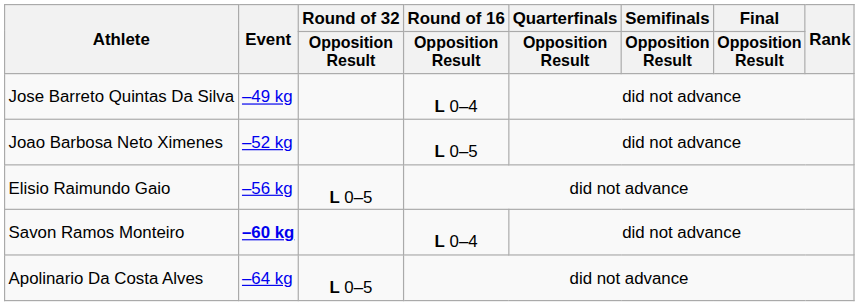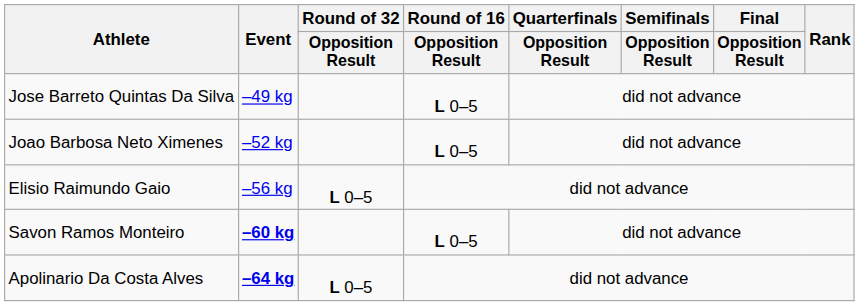 <table class=wikitable style=font-size:90%;text-align:center>
 <tr>
 <th rowspan="2">Athlete</th>
 <th rowspan="2">Event</th>
 <th>Round of 32</th>
 <th>Round of 16</th>
 <th>Quarterfinals</th>
 <th>Semifinals</th>
 <th>Final</th>
 <th rowspan=2>Rank</th>
 </tr>
 <tr style="font-size:95%">
 <th>Opposition<br>Result</th>
 <th>Opposition<br>Result</th>
 <th>Opposition<br>Result</th>
 <th>Opposition<br>Result</th>
 <th>Opposition<br>Result</th>
 </tr>
 <tr>
 <td align=left>Jose Barreto Quintas Da Silva</td>
 <td align=left><a href='#'>–49 kg</a></td>
 <td></td>
-<td><br><strong>L</strong> 0–4</td>
+<td><br><strong>L</strong> 0–5</td>
 <td colspan=4>did not advance</td>
 </tr>
 <tr>
 <td align=left>Joao Barbosa Neto Ximenes</td>
 <td align=left><a href='#'>–52 kg</a></td>
 <td></td>
 <td><br><strong>L</strong> 0–5</td>
 <td colspan=4>did not advance</td>
 </tr>
 <tr>
 <td align=left>Elisio Raimundo Gaio</td>
 <td align=left><a href='#'>–56 kg</a></td>
 <td><br><strong>L</strong> 0–5</td>
 <td colspan=5>did not advance</td>
 </tr>
 <tr>
 <td align=left>Savon Ramos Monteiro</td>
 <td align=left><strong><a href='#'>–60 kg</a></strong></td>
 <td></td>
-<td><br><strong>L</strong> 0–4</td>
+<td><br><strong>L</strong> 0–5</td>
 <td colspan=4>did not advance</td>
 </tr>
 <tr>
 <td align=left>Apolinario Da Costa Alves</td>
-<td align=left><a href='#'>–64 kg</a></td>
+<td align=left><strong><a href='#'>–64 kg</a></strong></td>
 <td><br><strong>L</strong> 0–5</td>
 <td colspan=5>did not advance</td>
 </tr>
 </table>
